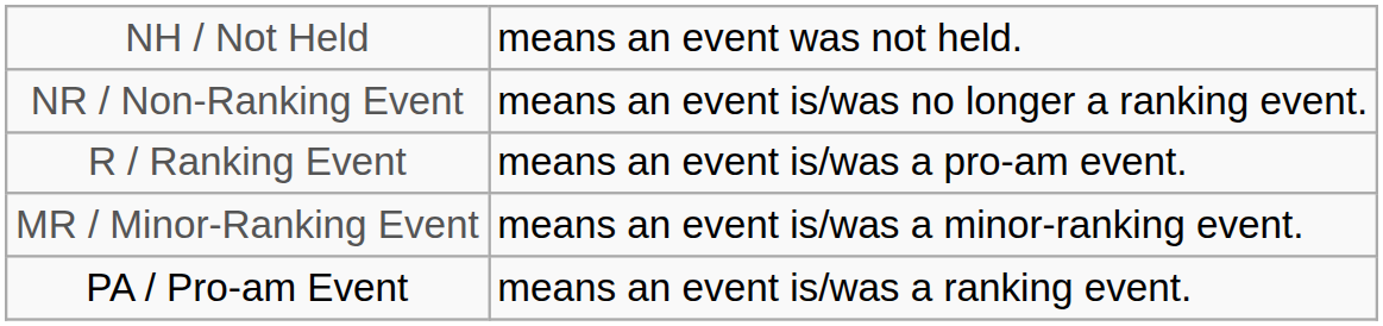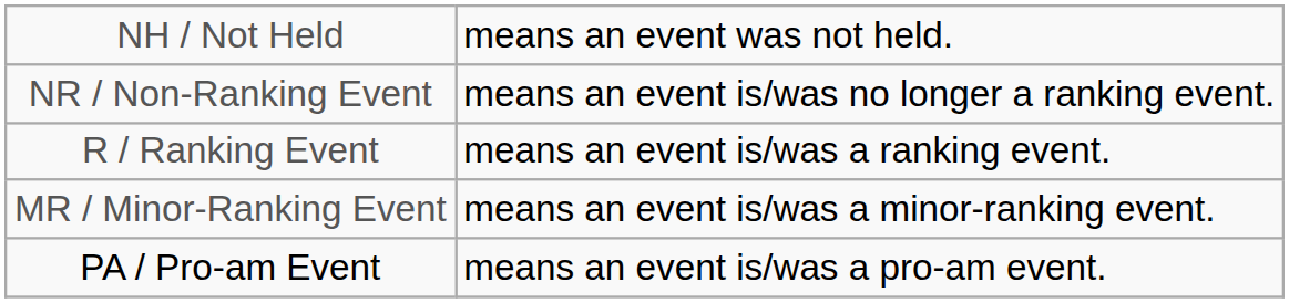 <table class="wikitable" style="font-size:90%">
 <tr>
 <td style="text-align:center; color:#555555;" colspan="4">NH / Not Held</td>
 <td>means an event was not held.</td>
 </tr>
 <tr>
 <td style="text-align:center; color:#555555;" colspan="4">NR / Non-Ranking Event</td>
 <td>means an event is/was no longer a ranking event.</td>
 </tr>
 <tr>
 <td style="text-align:center; color:#555555;" colspan="4">R / Ranking Event</td>
-<td>means an event is/was a pro-am event.</td>
+<td>means an event is/was a ranking event.</td>
 </tr>
 <tr>
 <td style="text-align:center; color:#555555;" colspan="4">MR / Minor-Ranking Event</td>
 <td>means an event is/was a minor-ranking event.</td>
 </tr>
 <tr>
 <td style="text-align:center; color::#555555;" colspan="4">PA / Pro-am Event</td>
-<td>means an event is/was a ranking event.</td>
+<td>means an event is/was a pro-am event.</td>
 </tr>
 </table>
